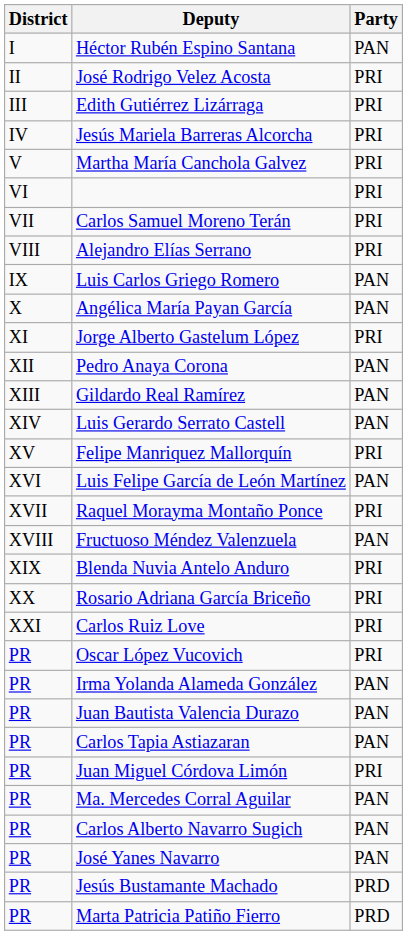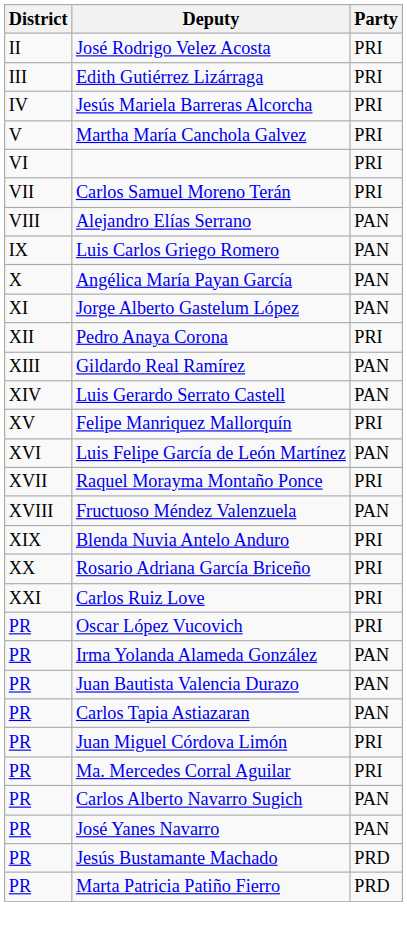 <table class="wikitable">
 <tr>
 <th>District</th>
 <th>Deputy</th>
 <th>Party</th>
-</tr>
-<tr>
-<td>I</td>
-<td><a href='#'>Héctor Rubén Espino Santana</a></td>
-<td>PAN</td>
 </tr>
 <tr>
 <td>II</td>
 <td><a href='#'>José Rodrigo Velez Acosta</a></td>
 <td>PRI</td>
 </tr>
 <tr>
 <td>III</td>
 <td><a href='#'>Edith Gutiérrez Lizárraga</a></td>
 <td>PRI</td>
 </tr>
 <tr>
 <td>IV</td>
 <td><a href='#'>Jesús Mariela Barreras Alcorcha</a></td>
 <td>PRI</td>
 </tr>
 <tr>
 <td>V</td>
 <td><a href='#'>Martha María Canchola Galvez</a></td>
 <td>PRI</td>
 </tr>
 <tr>
 <td>VI</td>
 <td></td>
 <td>PRI</td>
 </tr>
 <tr>
 <td>VII</td>
 <td><a href='#'>Carlos Samuel Moreno Terán</a></td>
 <td>PRI</td>
 </tr>
 <tr>
 <td>VIII</td>
 <td><a href='#'>Alejandro Elías Serrano</a></td>
-<td>PRI</td>
+<td>PAN</td>
 </tr>
 <tr>
 <td>IX</td>
 <td><a href='#'>Luis Carlos Griego Romero</a></td>
 <td>PAN</td>
 </tr>
 <tr>
 <td>X</td>
 <td><a href='#'>Angélica María Payan García</a></td>
 <td>PAN</td>
 </tr>
 <tr>
 <td>XI</td>
 <td><a href='#'>Jorge Alberto Gastelum López</a></td>
-<td>PRI</td>
+<td>PAN</td>
 </tr>
 <tr>
 <td>XII</td>
 <td><a href='#'>Pedro Anaya Corona</a></td>
-<td>PAN</td>
+<td>PRI</td>
 </tr>
 <tr>
 <td>XIII</td>
 <td><a href='#'>Gildardo Real Ramírez</a></td>
 <td>PAN</td>
 </tr>
 <tr>
 <td>XIV</td>
 <td><a href='#'>Luis Gerardo Serrato Castell</a></td>
 <td>PAN</td>
 </tr>
 <tr>
 <td>XV</td>
 <td><a href='#'>Felipe Manriquez Mallorquín</a></td>
 <td>PRI</td>
 </tr>
 <tr>
 <td>XVI</td>
 <td><a href='#'>Luis Felipe García de León Martínez</a></td>
 <td>PAN</td>
 </tr>
 <tr>
 <td>XVII</td>
 <td><a href='#'>Raquel Morayma Montaño Ponce</a></td>
 <td>PRI</td>
 </tr>
 <tr>
 <td>XVIII</td>
 <td><a href='#'>Fructuoso Méndez Valenzuela</a></td>
 <td>PAN</td>
 </tr>
 <tr>
 <td>XIX</td>
 <td><a href='#'>Blenda Nuvia Antelo Anduro</a></td>
 <td>PRI</td>
 </tr>
 <tr>
 <td>XX</td>
 <td><a href='#'>Rosario Adriana García Briceño</a></td>
 <td>PRI</td>
 </tr>
 <tr>
 <td>XXI</td>
 <td><a href='#'>Carlos Ruiz Love</a></td>
 <td>PRI</td>
 </tr>
 <tr>
 <td><a href='#'>PR</a></td>
 <td><a href='#'>Oscar López Vucovich</a></td>
 <td>PRI</td>
 </tr>
 <tr>
 <td><a href='#'>PR</a></td>
 <td><a href='#'>Irma Yolanda Alameda González</a></td>
 <td>PAN</td>
 </tr>
 <tr>
 <td><a href='#'>PR</a></td>
 <td><a href='#'>Juan Bautista Valencia Durazo</a></td>
 <td>PAN</td>
 </tr>
 <tr>
 <td><a href='#'>PR</a></td>
 <td><a href='#'>Carlos Tapia Astiazaran</a></td>
 <td>PAN</td>
 </tr>
 <tr>
 <td><a href='#'>PR</a></td>
 <td><a href='#'>Juan Miguel Córdova Limón</a></td>
 <td>PRI</td>
 </tr>
 <tr>
 <td><a href='#'>PR</a></td>
 <td><a href='#'>Ma. Mercedes Corral Aguilar</a></td>
-<td>PAN</td>
+<td>PRI</td>
 </tr>
 <tr>
 <td><a href='#'>PR</a></td>
 <td><a href='#'>Carlos Alberto Navarro Sugich</a></td>
 <td>PAN</td>
 </tr>
 <tr>
 <td><a href='#'>PR</a></td>
 <td><a href='#'>José Yanes Navarro</a></td>
 <td>PAN</td>
 </tr>
 <tr>
 <td><a href='#'>PR</a></td>
 <td><a href='#'>Jesús Bustamante Machado</a></td>
 <td>PRD</td>
 </tr>
 <tr>
 <td><a href='#'>PR</a></td>
 <td><a href='#'>Marta Patricia Patiño Fierro</a></td>
 <td>PRD</td>
 </tr>
 </table>
